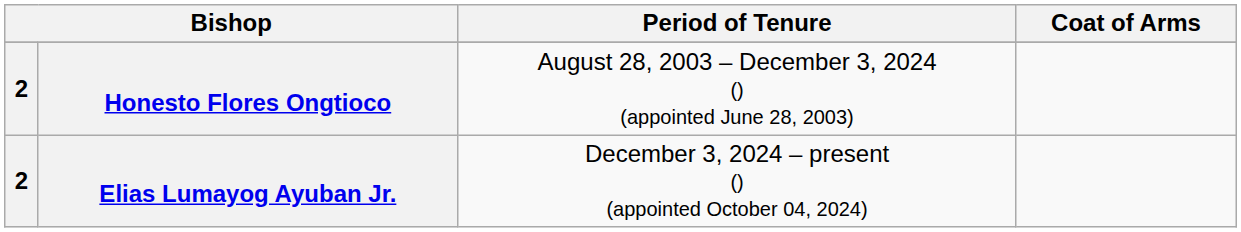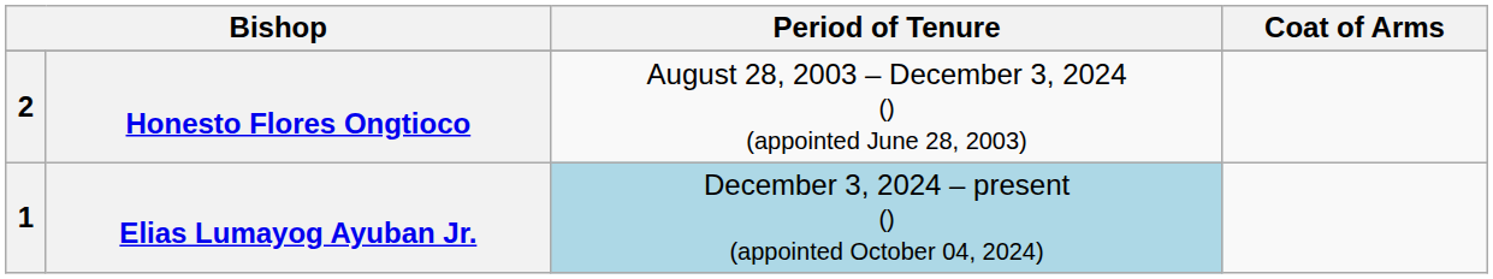 <table class="wikitable" style="text-align:center;" width="65%">
 <tr>
 <th colspan=2>Bishop</th>
 <th>Period of Tenure</th>
 <th>Coat of Arms</th>
 </tr>
 <tr>
 </tr>
 <tr>
 <th scope="row">2</th>
 <th><br><a href='#'>Honesto Flores Ongtioco</a></th>
 <td>August 28, 2003 – December 3, 2024 <br> <small>()</small><br> <small>(appointed June 28, 2003)</small></td>
 <td></td>
 </tr>
 <tr>
-<th scope="row">2</th>
+<th scope="row">1</th>
 <th><br><a href='#'>Elias Lumayog Ayuban Jr.</a></th>
-<td>December 3, 2024 – present <br> <small> () </small><br> <small>(appointed October 04, 2024)</small></td>
+<td style="background: lightblue;">December 3, 2024 – present <br> <small> () </small><br> <small>(appointed October 04, 2024)</small></td>
 <td></td>
 </tr>
 </table>
